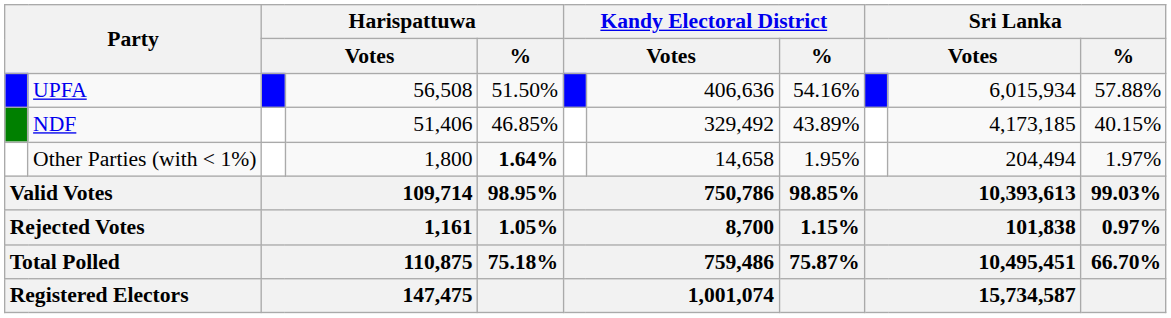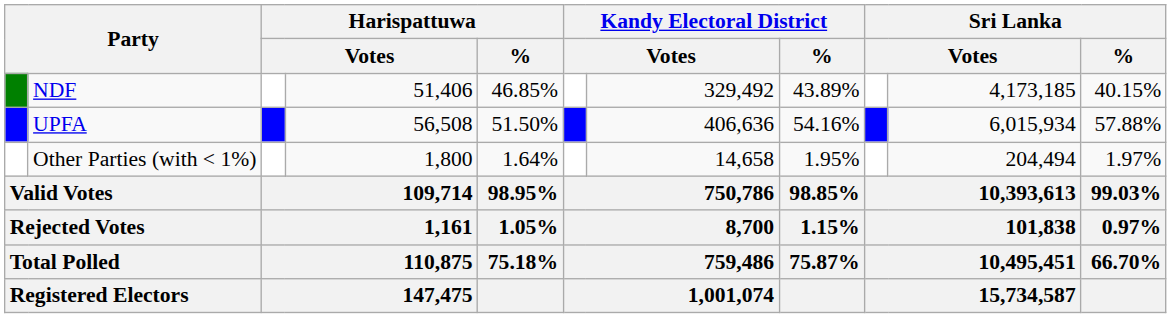 <table class="wikitable">
 <tr>
 <th colspan="2" width="144px"rowspan="2">Party</th>
 <th colspan="3" width="216px">Harispattuwa</th>
 <th colspan="3" width="216px"><a href='#'>Kandy Electoral District</a></th>
 <th colspan="3" width="216px">Sri Lanka</th>
 </tr>
 <tr>
 <th colspan="2" width="144px">Votes</th>
 <th>%</th>
 <th colspan="2" width="144px">Votes</th>
 <th>%</th>
 <th colspan="2" width="144px">Votes</th>
 <th>%</th>
 </tr>
 <tr>
+<td style="background-color:green;" width="10px"></td>
+<td style="text-align:left;"><a href='#'>NDF</a></td>
+<td style="background-color:white;" width="10px"></td>
+<td style="text-align:right;">51,406</td>
+<td style="text-align:right;">46.85%</td>
+<td style="background-color:white;" width="10px"></td>
+<td style="text-align:right;">329,492</td>
+<td style="text-align:right;">43.89%</td>
+<td style="background-color:white;" width="10px"></td>
+<td style="text-align:right;">4,173,185</td>
+<td style="text-align:right;">40.15%</td>
+</tr>
+<tr>
 <td style="background-color:blue;" width="10px"></td>
 <td style="text-align:left;"><a href='#'>UPFA</a></td>
 <td style="background-color:blue;" width="10px"></td>
 <td style="text-align:right;">56,508</td>
 <td style="text-align:right;">51.50%</td>
 <td style="background-color:blue;" width="10px"></td>
 <td style="text-align:right;">406,636</td>
 <td style="text-align:right;">54.16%</td>
 <td style="background-color:blue;" width="10px"></td>
 <td style="text-align:right;">6,015,934</td>
 <td style="text-align:right;">57.88%</td>
 </tr>
 <tr>
-<td style="background-color:green;" width="10px"></td>
-<td style="text-align:left;"><a href='#'>NDF</a></td>
-<td style="background-color:white;" width="10px"></td>
-<td style="text-align:right;">51,406</td>
-<td style="text-align:right;">46.85%</td>
-<td style="background-color:white;" width="10px"></td>
-<td style="text-align:right;">329,492</td>
-<td style="text-align:right;">43.89%</td>
-<td style="background-color:white;" width="10px"></td>
-<td style="text-align:right;">4,173,185</td>
-<td style="text-align:right;">40.15%</td>
-</tr>
-<tr>
 <td style="background-color:white;" width="10px"></td>
 <td style="text-align:left;">Other Parties (with < 1%)</td>
 <td style="background-color:white;" width="10px"></td>
 <td style="text-align:right;">1,800</td>
-<td style="text-align:right;"><strong>1.64%</strong></td>
+<td style="text-align:right;">1.64%</td>
 <td style="background-color:white;" width="10px"></td>
 <td style="text-align:right;">14,658</td>
 <td style="text-align:right;">1.95%</td>
 <td style="background-color:white;" width="10px"></td>
 <td style="text-align:right;">204,494</td>
 <td style="text-align:right;">1.97%</td>
 </tr>
 <tr>
 <th colspan="2" width="144px"style="text-align:left;">Valid Votes</th>
 <th style="text-align:right;"colspan="2" width="144px">109,714</th>
 <th style="text-align:right;">98.95%</th>
 <th style="text-align:right;"colspan="2" width="144px">750,786</th>
 <th style="text-align:right;">98.85%</th>
 <th style="text-align:right;"colspan="2" width="144px">10,393,613</th>
 <th style="text-align:right;">99.03%</th>
 </tr>
 <tr>
 <th colspan="2" width="144px"style="text-align:left;">Rejected Votes</th>
 <th style="text-align:right;"colspan="2" width="144px">1,161</th>
 <th style="text-align:right;">1.05%</th>
 <th style="text-align:right;"colspan="2" width="144px">8,700</th>
 <th style="text-align:right;">1.15%</th>
 <th style="text-align:right;"colspan="2" width="144px">101,838</th>
 <th style="text-align:right;">0.97%</th>
 </tr>
 <tr>
 <th colspan="2" width="144px"style="text-align:left;">Total Polled</th>
 <th style="text-align:right;"colspan="2" width="144px">110,875</th>
 <th style="text-align:right;">75.18%</th>
 <th style="text-align:right;"colspan="2" width="144px">759,486</th>
 <th style="text-align:right;">75.87%</th>
 <th style="text-align:right;"colspan="2" width="144px">10,495,451</th>
 <th style="text-align:right;">66.70%</th>
 </tr>
 <tr>
 <th colspan="2" width="144px"style="text-align:left;">Registered Electors</th>
 <th style="text-align:right;"colspan="2" width="144px">147,475</th>
 <th></th>
 <th style="text-align:right;"colspan="2" width="144px">1,001,074</th>
 <th></th>
 <th style="text-align:right;"colspan="2" width="144px">15,734,587</th>
 <th></th>
 </tr>
 </table>
